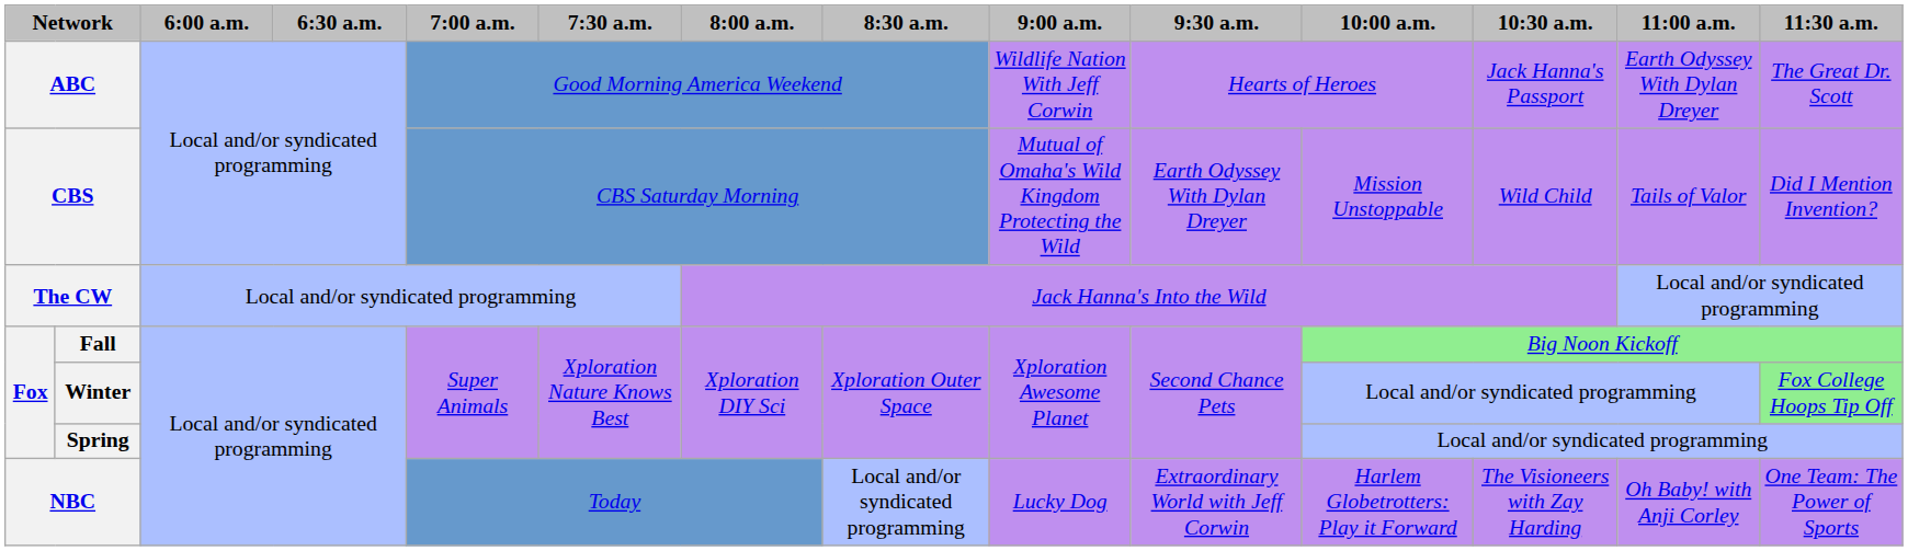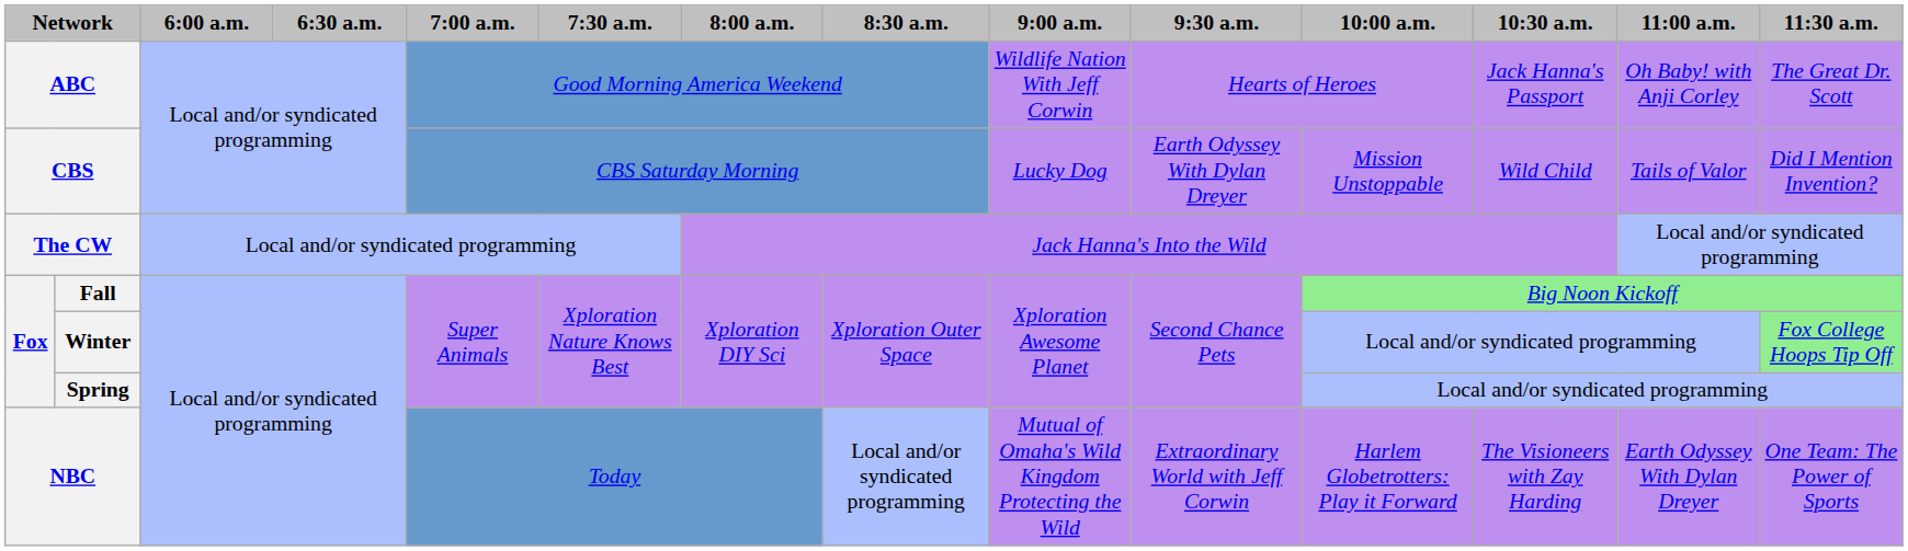 <table class="wikitable" style="width:100%;margin-right:0;font-size:90%;text-align:center">
 <tr>
 <th colspan="2" style="background:#C0C0C0; width:1.5%; text-align:center;">Network</th>
 <th width="4%" style="background:#C0C0C0; text-align:center;">6:00 a.m.</th>
 <th width="4%" style="background:#C0C0C0; text-align:center;">6:30 a.m.</th>
 <th width="4%" style="background:#C0C0C0; text-align:center;">7:00 a.m.</th>
 <th width="4%" style="background:#C0C0C0; text-align:center;">7:30 a.m.</th>
 <th width="4%" style="background:#C0C0C0; text-align:center;">8:00 a.m.</th>
 <th width="4%" style="background:#C0C0C0; text-align:center;">8:30 a.m.</th>
 <th width="4%" style="background:#C0C0C0; text-align:center;">9:00 a.m.</th>
 <th width="4%" style="background:#C0C0C0; text-align:center;">9:30 a.m.</th>
 <th width="4%" style="background:#C0C0C0; text-align:center;">10:00 a.m.</th>
 <th width="4%" style="background:#C0C0C0; text-align:center;">10:30 a.m.</th>
 <th width="4%" style="background:#C0C0C0; text-align:center;">11:00 a.m.</th>
 <th width="4%" style="background:#C0C0C0; text-align:center;">11:30 a.m.</th>
 </tr>
 <tr>
 <th colspan="2"><a href='#'>ABC</a></th>
 <td colspan="2" rowspan="2" style="background:#abbfff;">Local and/or syndicated programming</td>
 <td colspan="4" style="background: #6699CC;"><em><a href='#'>Good Morning America Weekend</a></em></td>
 <td style="background:#bf8fef;"><em><a href='#'>Wildlife Nation With Jeff Corwin</a></em></td>
 <td colspan="2" style="background:#bf8fef;"><em><a href='#'>Hearts of Heroes</a></em></td>
 <td style="background:#bf8fef;"><em><a href='#'>Jack Hanna's Passport</a></em></td>
-<td style="background:#bf8fef;"><em><a href='#'>Earth Odyssey With Dylan Dreyer</a></em></td>
+<td style="background:#bf8fef;"><em><a href='#'>Oh Baby! with Anji Corley</a></em></td>
 <td style="background:#bf8fef;"><em><a href='#'>The Great Dr. Scott</a></em></td>
 </tr>
 <tr>
 <th colspan="2"><a href='#'>CBS</a></th>
 <td colspan="4" style="background: #6699CC;"><em><a href='#'>CBS Saturday Morning</a></em></td>
-<td style="background:#bf8fef;"><em><a href='#'>Mutual of Omaha's Wild Kingdom Protecting the Wild</a></em></td>
+<td style="background:#bf8fef;"><em><a href='#'>Lucky Dog</a></em></td>
 <td style="background:#bf8fef;"><em><a href='#'>Earth Odyssey With Dylan Dreyer</a></em></td>
 <td style="background:#bf8fef;"><em><a href='#'>Mission Unstoppable</a></em></td>
 <td style="background:#bf8fef;"><em><a href='#'>Wild Child</a></em></td>
 <td style="background:#bf8fef;"><em><a href='#'>Tails of Valor</a></em> </td>
 <td style="background:#bf8fef;"><em><a href='#'>Did I Mention Invention?</a></em> </td>
 </tr>
 <tr>
 <th colspan="2"><a href='#'>The CW</a></th>
 <td colspan="4" style="background:#abbfff;">Local and/or syndicated programming</td>
 <td colspan="6" style="background:#bf8fef;"><em><a href='#'>Jack Hanna's Into the Wild</a></em></td>
 <td colspan="2" style="background:#abbfff;">Local and/or syndicated programming</td>
 </tr>
 <tr>
 <th rowspan="3"><a href='#'>Fox</a></th>
 <th>Fall</th>
 <td colspan="2" rowspan="4" style="background:#abbfff;">Local and/or syndicated programming</td>
 <td rowspan="3" style="background:#bf8fef;"><em><a href='#'>Super Animals</a></em></td>
 <td rowspan="3" style="background:#bf8fef;"><em><a href='#'>Xploration Nature Knows Best</a></em></td>
 <td rowspan="3" style="background:#bf8fef;"><em><a href='#'>Xploration DIY Sci</a></em></td>
 <td rowspan="3" style="background:#bf8fef;"><em><a href='#'>Xploration Outer Space</a></em></td>
 <td rowspan="3" style="background:#bf8fef;"><em><a href='#'>Xploration Awesome Planet</a></em></td>
 <td rowspan="3" style="background:#bf8fef;"><em><a href='#'>Second Chance Pets</a></em></td>
 <td colspan="4" style="background:lightgreen;"><em><a href='#'>Big Noon Kickoff</a></em></td>
 </tr>
 <tr>
 <th>Winter</th>
 <td colspan="3" style="background:#abbfff;">Local and/or syndicated programming</td>
 <td style="background:lightgreen;"><em><a href='#'>Fox College Hoops Tip Off</a></em></td>
 </tr>
 <tr>
 <th>Spring</th>
 <td colspan="4" style="background:#abbfff;">Local and/or syndicated programming</td>
 </tr>
 <tr>
 <th colspan="2"><a href='#'>NBC</a></th>
 <td colspan="3" style="background: #6699CC;"><em><a href='#'>Today</a></em></td>
 <td style="background:#abbfff;">Local and/or syndicated programming</td>
-<td style="background:#bf8fef;"><em><a href='#'>Lucky Dog</a></em></td>
+<td style="background:#bf8fef;"><em><a href='#'>Mutual of Omaha's Wild Kingdom Protecting the Wild</a></em></td>
 <td style="background:#bf8fef;"><em><a href='#'>Extraordinary World with Jeff Corwin</a></em></td>
 <td style="background:#bf8fef;"><em><a href='#'>Harlem Globetrotters: Play it Forward</a></em></td>
 <td style="background:#bf8fef;"><em><a href='#'>The Visioneers with Zay Harding</a></em></td>
-<td style="background:#bf8fef;"><em><a href='#'>Oh Baby! with Anji Corley</a></em></td>
+<td style="background:#bf8fef;"><em><a href='#'>Earth Odyssey With Dylan Dreyer</a></em></td>
 <td style="background:#bf8fef;"><em><a href='#'>One Team: The Power of Sports</a></em></td>
 </tr>
 </table>
